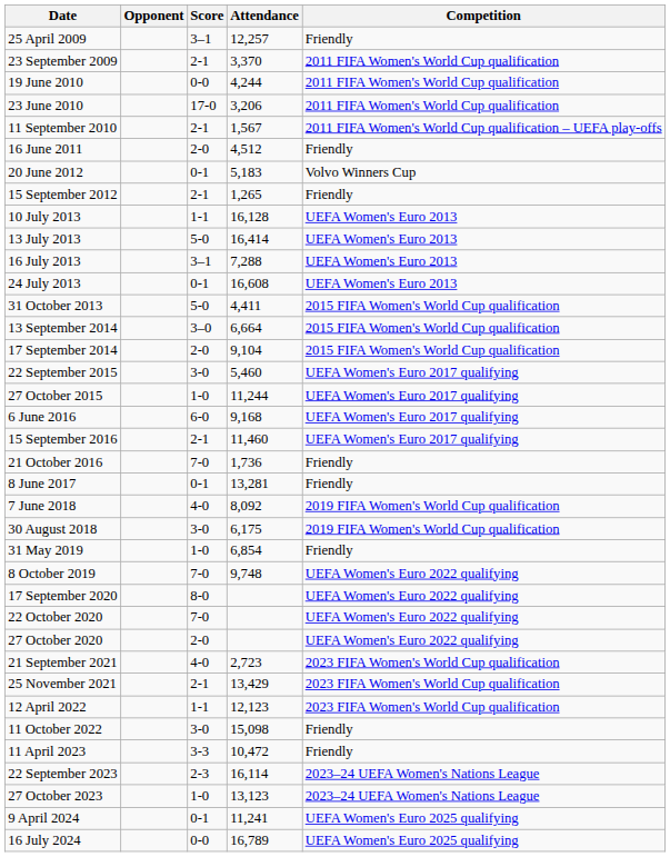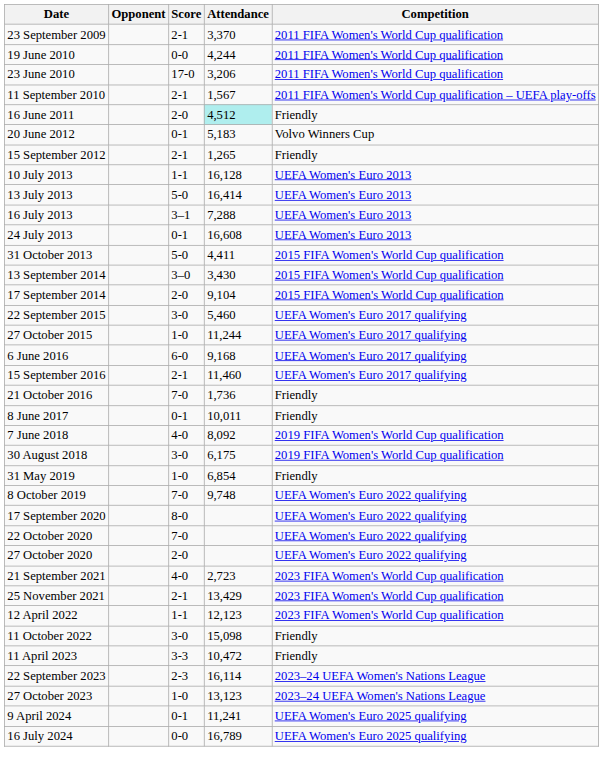 <table class="wikitable sortable plainrowheaders">
 <tr>
 <th class="unsortable">Date</th>
 <th>Opponent</th>
 <th class="unsortable">Score</th>
 <th class="unsortable">Attendance</th>
 <th class="unsortable">Competition</th>
-</tr>
-<tr>
-<td>25 April 2009</td>
-<td></td>
-<td>3–1</td>
-<td>12,257</td>
-<td>Friendly</td>
 </tr>
 <tr>
 <td>23 September 2009</td>
 <td></td>
 <td>2-1</td>
 <td>3,370</td>
 <td><a href='#'>2011 FIFA Women's World Cup qualification</a></td>
 </tr>
 <tr>
 <td>19 June 2010</td>
 <td></td>
 <td>0-0</td>
 <td>4,244</td>
 <td><a href='#'>2011 FIFA Women's World Cup qualification</a></td>
 </tr>
 <tr>
 <td>23 June 2010</td>
 <td></td>
 <td>17-0</td>
 <td>3,206</td>
 <td><a href='#'>2011 FIFA Women's World Cup qualification</a></td>
 </tr>
 <tr>
 <td>11 September 2010</td>
 <td></td>
 <td>2-1</td>
 <td>1,567</td>
 <td><a href='#'>2011 FIFA Women's World Cup qualification – UEFA play-offs</a></td>
 </tr>
 <tr>
 <td>16 June 2011</td>
 <td></td>
 <td>2-0</td>
-<td>4,512</td>
+<td style="background: paleturquoise;">4,512</td>
 <td>Friendly</td>
 </tr>
 <tr>
 <td>20 June 2012</td>
 <td></td>
 <td>0-1</td>
 <td>5,183</td>
 <td>Volvo Winners Cup</td>
 </tr>
 <tr>
 <td>15 September 2012</td>
 <td></td>
 <td>2-1</td>
 <td>1,265</td>
 <td>Friendly</td>
 </tr>
 <tr>
 <td>10 July 2013</td>
 <td></td>
 <td>1-1</td>
 <td>16,128</td>
 <td><a href='#'>UEFA Women's Euro 2013</a></td>
 </tr>
 <tr>
 <td>13 July 2013</td>
 <td></td>
 <td>5-0</td>
 <td>16,414</td>
 <td><a href='#'>UEFA Women's Euro 2013</a></td>
 </tr>
 <tr>
 <td>16 July 2013</td>
 <td></td>
 <td>3–1</td>
 <td>7,288</td>
 <td><a href='#'>UEFA Women's Euro 2013</a></td>
 </tr>
 <tr>
 <td>24 July 2013</td>
 <td></td>
 <td>0-1</td>
 <td>16,608</td>
 <td><a href='#'>UEFA Women's Euro 2013</a></td>
 </tr>
 <tr>
 <td>31 October 2013</td>
 <td></td>
 <td>5-0</td>
 <td>4,411</td>
 <td><a href='#'>2015 FIFA Women's World Cup qualification</a></td>
 </tr>
 <tr>
 <td>13 September 2014</td>
 <td></td>
 <td>3–0</td>
-<td>6,664</td>
+<td>3,430</td>
 <td><a href='#'>2015 FIFA Women's World Cup qualification</a></td>
 </tr>
 <tr>
 <td>17 September 2014</td>
 <td></td>
 <td>2-0</td>
 <td>9,104</td>
 <td><a href='#'>2015 FIFA Women's World Cup qualification</a></td>
 </tr>
 <tr>
 <td>22 September 2015</td>
 <td></td>
 <td>3-0</td>
 <td>5,460</td>
 <td><a href='#'>UEFA Women's Euro 2017 qualifying</a></td>
 </tr>
 <tr>
 <td>27 October 2015</td>
 <td></td>
 <td>1-0</td>
 <td>11,244</td>
 <td><a href='#'>UEFA Women's Euro 2017 qualifying</a></td>
 </tr>
 <tr>
 <td>6 June 2016</td>
 <td></td>
 <td>6-0</td>
 <td>9,168</td>
 <td><a href='#'>UEFA Women's Euro 2017 qualifying</a></td>
 </tr>
 <tr>
 <td>15 September 2016</td>
 <td></td>
 <td>2-1</td>
 <td>11,460</td>
 <td><a href='#'>UEFA Women's Euro 2017 qualifying</a></td>
 </tr>
 <tr>
 <td>21 October 2016</td>
 <td></td>
 <td>7-0</td>
 <td>1,736</td>
 <td>Friendly</td>
 </tr>
 <tr>
 <td>8 June 2017</td>
 <td></td>
 <td>0-1</td>
-<td>13,281</td>
+<td>10,011</td>
 <td>Friendly</td>
 </tr>
 <tr>
 <td>7 June 2018</td>
 <td></td>
 <td>4-0</td>
 <td>8,092</td>
 <td><a href='#'>2019 FIFA Women's World Cup qualification</a></td>
 </tr>
 <tr>
 <td>30 August 2018</td>
 <td></td>
 <td>3-0</td>
 <td>6,175</td>
 <td><a href='#'>2019 FIFA Women's World Cup qualification</a></td>
 </tr>
 <tr>
 <td>31 May 2019</td>
 <td></td>
 <td>1-0</td>
 <td>6,854</td>
 <td>Friendly</td>
 </tr>
 <tr>
 <td>8 October 2019</td>
 <td></td>
 <td>7-0</td>
 <td>9,748</td>
 <td><a href='#'>UEFA Women's Euro 2022 qualifying</a></td>
 </tr>
 <tr>
 <td>17 September 2020</td>
 <td></td>
 <td>8-0</td>
 <td></td>
 <td><a href='#'>UEFA Women's Euro 2022 qualifying</a></td>
 </tr>
 <tr>
 <td>22 October 2020</td>
 <td></td>
 <td>7-0</td>
 <td></td>
 <td><a href='#'>UEFA Women's Euro 2022 qualifying</a></td>
 </tr>
 <tr>
 <td>27 October 2020</td>
 <td></td>
 <td>2-0</td>
 <td></td>
 <td><a href='#'>UEFA Women's Euro 2022 qualifying</a></td>
 </tr>
 <tr>
 <td>21 September 2021</td>
 <td></td>
 <td>4-0</td>
 <td>2,723</td>
 <td><a href='#'>2023 FIFA Women's World Cup qualification</a></td>
 </tr>
 <tr>
 <td>25 November 2021</td>
 <td></td>
 <td>2-1</td>
 <td>13,429</td>
 <td><a href='#'>2023 FIFA Women's World Cup qualification</a></td>
 </tr>
 <tr>
 <td>12 April 2022</td>
 <td></td>
 <td>1-1</td>
 <td>12,123</td>
 <td><a href='#'>2023 FIFA Women's World Cup qualification</a></td>
 </tr>
 <tr>
 <td>11 October 2022</td>
 <td></td>
 <td>3-0</td>
 <td>15,098</td>
 <td>Friendly</td>
 </tr>
 <tr>
 <td>11 April 2023</td>
 <td></td>
 <td>3-3</td>
 <td>10,472</td>
 <td>Friendly</td>
 </tr>
 <tr>
 <td>22 September 2023</td>
 <td></td>
 <td>2-3</td>
 <td>16,114</td>
 <td><a href='#'>2023–24 UEFA Women's Nations League</a></td>
 </tr>
 <tr>
 <td>27 October 2023</td>
 <td></td>
 <td>1-0</td>
 <td>13,123</td>
 <td><a href='#'>2023–24 UEFA Women's Nations League</a></td>
 </tr>
 <tr>
 <td>9 April 2024</td>
 <td></td>
 <td>0-1</td>
 <td>11,241</td>
 <td><a href='#'>UEFA Women's Euro 2025 qualifying</a></td>
 </tr>
 <tr>
 <td>16 July 2024</td>
 <td></td>
 <td>0-0</td>
 <td>16,789</td>
 <td><a href='#'>UEFA Women's Euro 2025 qualifying</a></td>
 </tr>
 </table>
